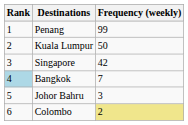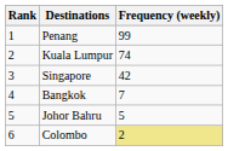 <table class="wikitable sortable" style="font-size:89%; align=center;">
 <tr style="background:darkgrey;">
 <th>Rank</th>
 <th>Destinations</th>
 <th>Frequency (weekly)</th>
 </tr>
 <tr>
 <td>1</td>
 <td> Penang</td>
 <td>99</td>
 </tr>
 <tr>
 <td>2</td>
 <td> Kuala Lumpur</td>
-<td>50</td>
+<td>74</td>
 </tr>
 <tr>
 <td>3</td>
 <td> Singapore</td>
 <td>42</td>
 </tr>
 <tr>
-<td style="background: lightblue;">4</td>
+<td>4</td>
 <td> Bangkok</td>
 <td>7</td>
 </tr>
 <tr>
 <td>5</td>
 <td> Johor Bahru</td>
-<td>3</td>
+<td>5</td>
 </tr>
 <tr>
 <td>6</td>
 <td> Colombo</td>
 <td style="background: khaki;">2</td>
 </tr>
 </table>
